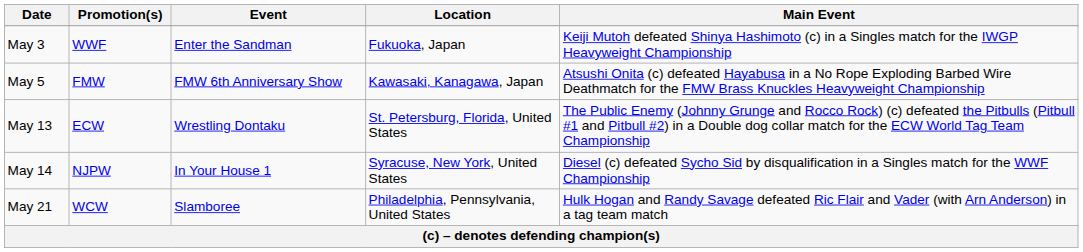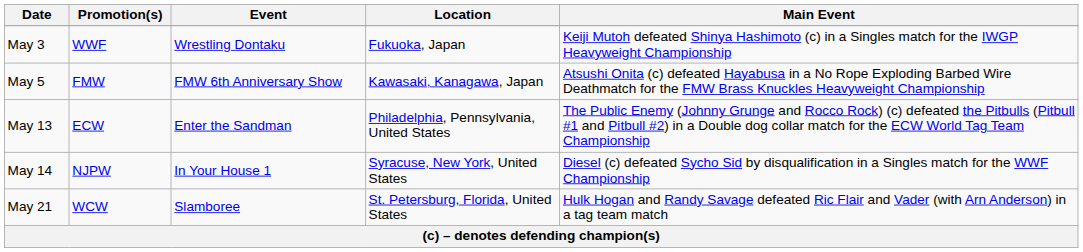 <table class="wikitable" style="width:100%;">
 <tr>
 <th width="5%">Date</th>
 <th width="5%">Promotion(s)</th>
 <th style="width:15%;">Event</th>
 <th style="width:15%;">Location</th>
 <th style="width:40%;">Main Event</th>
 </tr>
 <tr style="width:20%;" |Notes>
 </tr>
 <tr>
 <td>May 3</td>
 <td><a href='#'>WWF</a></td>
-<td><a href='#'>Enter the Sandman</a></td>
+<td><a href='#'>Wrestling Dontaku</a></td>
 <td><a href='#'>Fukuoka</a>, Japan</td>
 <td><a href='#'>Keiji Mutoh</a> defeated <a href='#'>Shinya Hashimoto</a> (c) in a Singles match for the <a href='#'>IWGP Heavyweight Championship</a></td>
 </tr>
 <tr>
 <td>May 5</td>
 <td><a href='#'>FMW</a></td>
 <td><a href='#'>FMW 6th Anniversary Show</a></td>
 <td><a href='#'>Kawasaki, Kanagawa</a>, Japan</td>
 <td><a href='#'>Atsushi Onita</a> (c) defeated <a href='#'>Hayabusa</a> in a No Rope Exploding Barbed Wire Deathmatch for the <a href='#'>FMW Brass Knuckles Heavyweight Championship</a></td>
 </tr>
 <tr>
 <td>May 13</td>
 <td><a href='#'>ECW</a></td>
-<td><a href='#'>Wrestling Dontaku</a></td>
-<td><a href='#'>St. Petersburg, Florida</a>, United States</td>
+<td><a href='#'>Enter the Sandman</a></td>
+<td><a href='#'>Philadelphia</a>, Pennsylvania, United States</td>
 <td><a href='#'>The Public Enemy</a> (<a href='#'>Johnny Grunge</a> and <a href='#'>Rocco Rock</a>) (c) defeated <a href='#'>the Pitbulls</a> (<a href='#'>Pitbull #1</a> and <a href='#'>Pitbull #2</a>) in a Double dog collar match for the <a href='#'>ECW World Tag Team Championship</a></td>
 </tr>
 <tr>
 <td>May 14</td>
 <td><a href='#'>NJPW</a></td>
 <td><a href='#'>In Your House 1</a></td>
 <td><a href='#'>Syracuse, New York</a>, United States</td>
 <td><a href='#'>Diesel</a> (c) defeated <a href='#'>Sycho Sid</a> by disqualification in a Singles match for the <a href='#'>WWF Championship</a></td>
 </tr>
 <tr>
 <td>May 21</td>
 <td><a href='#'>WCW</a></td>
 <td><a href='#'>Slamboree</a></td>
-<td><a href='#'>Philadelphia</a>, Pennsylvania, United States</td>
+<td><a href='#'>St. Petersburg, Florida</a>, United States</td>
 <td><a href='#'>Hulk Hogan</a> and <a href='#'>Randy Savage</a> defeated <a href='#'>Ric Flair</a> and <a href='#'>Vader</a> (with <a href='#'>Arn Anderson</a>) in a tag team match</td>
 </tr>
 <tr>
 <th colspan="6">(c) – denotes defending champion(s)</th>
 </tr>
 </table>
